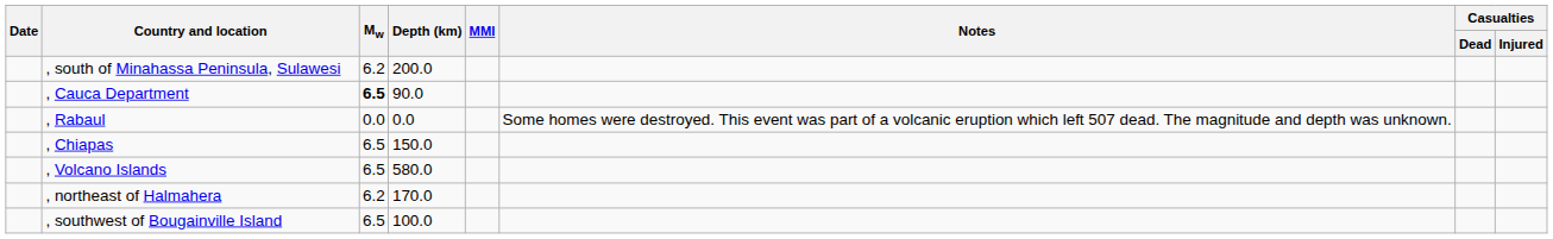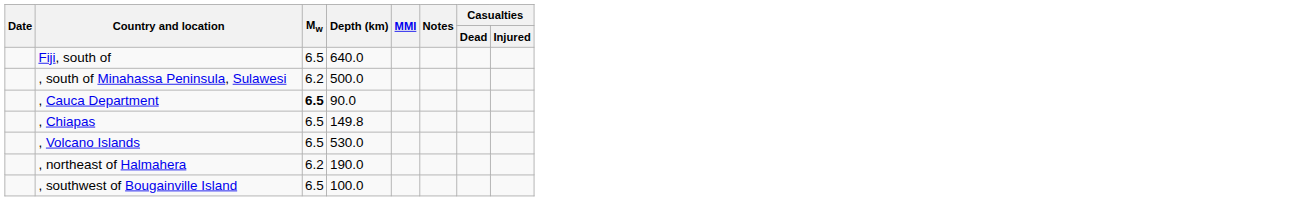 <table class="wikitable sortable sort-under" style="border:1px black; margin-left:1em;">
 <tr>
 <th rowspan="2"><small>Date</small></th>
 <th rowspan="2" style="width: 310px"><small>Country and location</small></th>
 <th rowspan="2"><small>M<sub>w</sub></small></th>
 <th rowspan="2"><small>Depth (km)</small></th>
 <th rowspan="2"><small><a href='#'>MMI</a></small></th>
 <th rowspan="2" class="unsortable"><small>Notes</small></th>
 <th colspan="2"><small>Casualties</small></th>
 </tr>
 <tr>
 <th><small>Dead</small></th>
 <th><small>Injured</small></th>
 </tr>
 <tr>
 <td></td>
+<td> <a href='#'>Fiji</a>, south of</td>
+<td>6.5</td>
+<td>640.0</td>
+<td></td>
+<td></td>
+<td></td>
+<td></td>
+</tr>
+<tr>
+<td></td>
 <td>, south of <a href='#'>Minahassa Peninsula</a>, <a href='#'>Sulawesi</a></td>
 <td>6.2</td>
-<td>200.0</td>
+<td>500.0</td>
 <td></td>
 <td></td>
 <td></td>
 <td></td>
 </tr>
 <tr>
 <td></td>
 <td>, <a href='#'>Cauca Department</a></td>
 <td><strong>6.5</strong></td>
 <td>90.0</td>
 <td></td>
 <td></td>
 <td></td>
 <td></td>
 </tr>
 <tr>
 <td></td>
-<td>, <a href='#'>Rabaul</a></td>
-<td>0.0</td>
-<td>0.0</td>
-<td></td>
-<td>Some homes were destroyed. This event was part of a volcanic eruption which left 507 dead. The magnitude and depth was unknown.</td>
-<td></td>
-<td></td>
-</tr>
-<tr>
-<td></td>
 <td>, <a href='#'>Chiapas</a></td>
 <td>6.5</td>
-<td>150.0</td>
+<td>149.8</td>
 <td></td>
 <td></td>
 <td></td>
 <td></td>
 </tr>
 <tr>
 <td></td>
 <td>, <a href='#'>Volcano Islands</a></td>
 <td>6.5</td>
-<td>580.0</td>
+<td>530.0</td>
 <td></td>
 <td></td>
 <td></td>
 <td></td>
 </tr>
 <tr>
 <td></td>
 <td>, northeast of <a href='#'>Halmahera</a></td>
 <td>6.2</td>
-<td>170.0</td>
+<td>190.0</td>
 <td></td>
 <td></td>
 <td></td>
 <td></td>
 </tr>
 <tr>
 <td></td>
 <td>, southwest of <a href='#'>Bougainville Island</a></td>
 <td>6.5</td>
 <td>100.0</td>
 <td></td>
 <td></td>
 <td></td>
 <td></td>
 </tr>
 </table>
